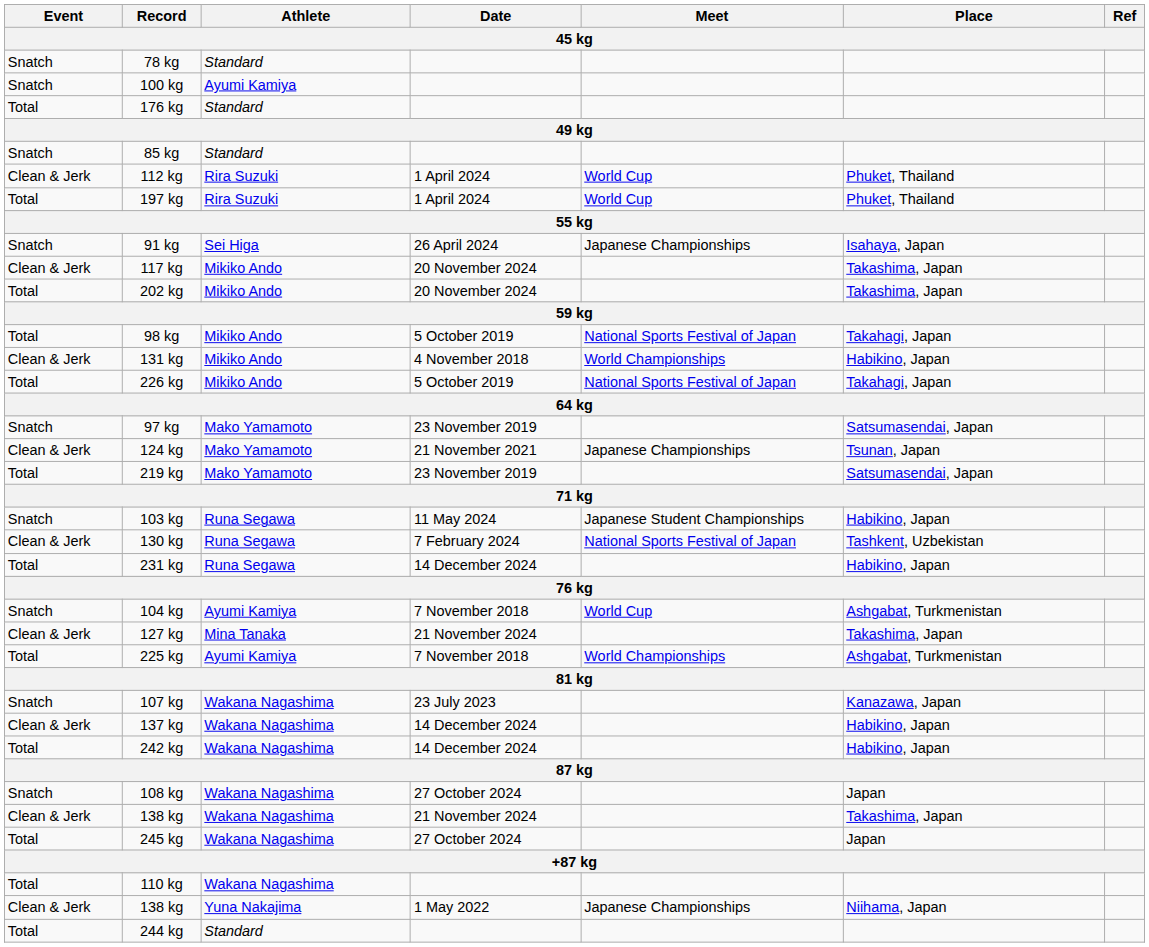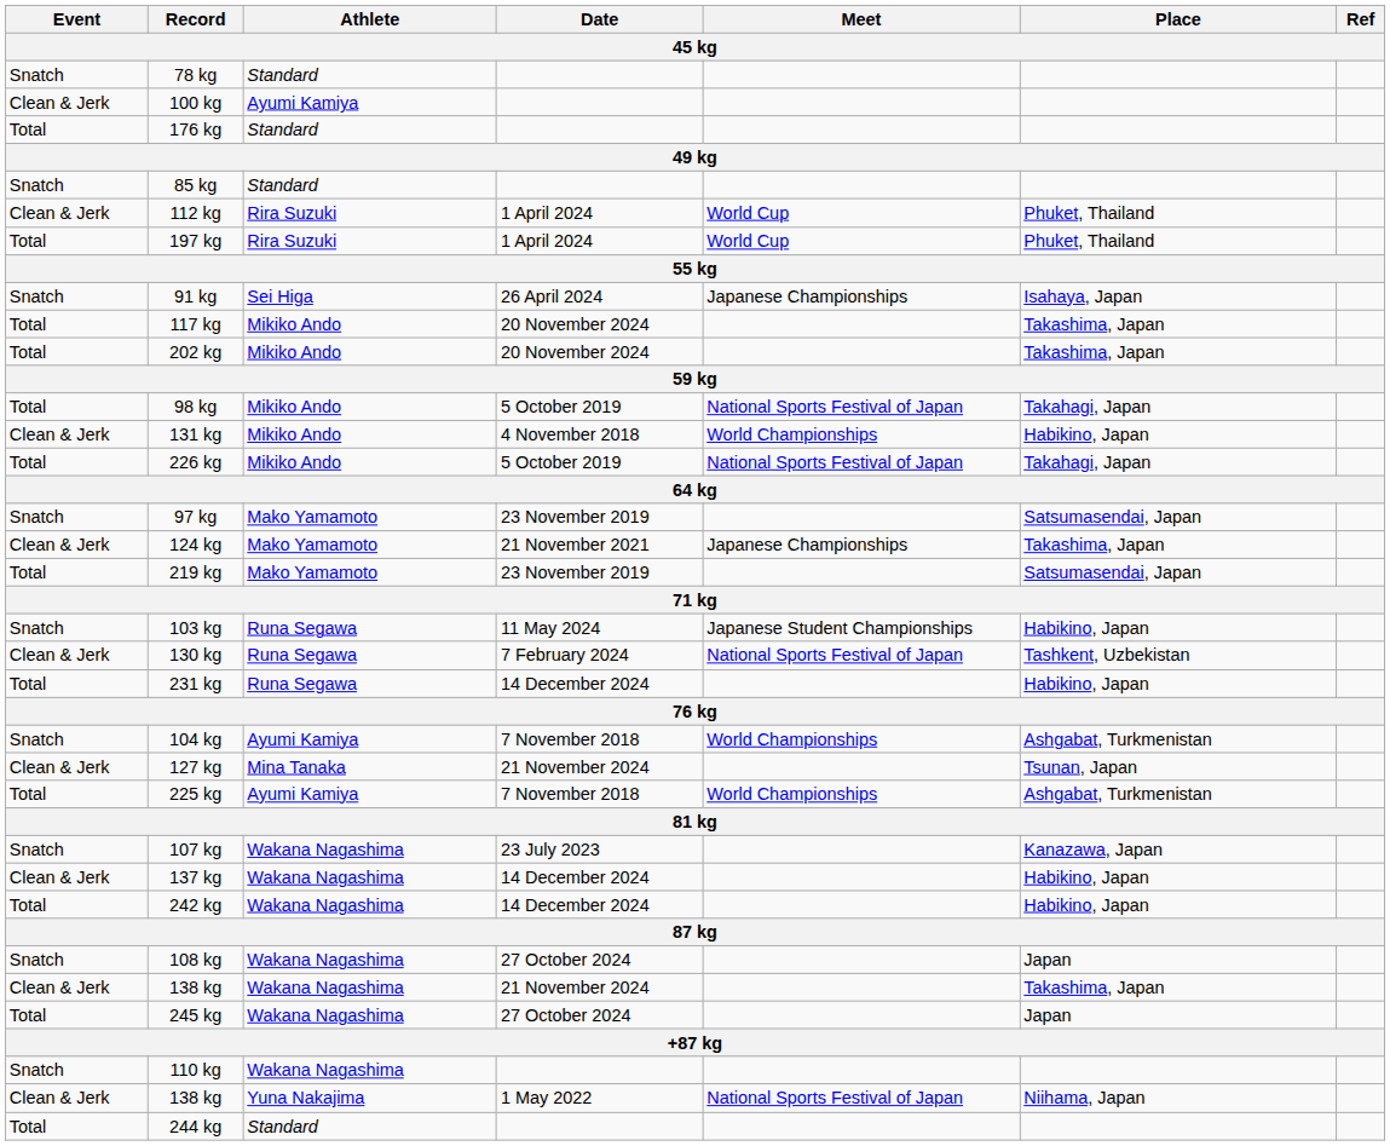 <table class="wikitable" style="font-size:95%; width: 95%;">
 <tr>
 <th width=9%>Event</th>
 <th width=6%>Record</th>
 <th width=16%>Athlete</th>
 <th width=13%>Date</th>
 <th width=20%>Meet</th>
 <th width=20%>Place</th>
 <th width=3%>Ref</th>
 </tr>
 <tr bgcolor="#DDDDDD">
 <th colspan="7">45 kg</th>
 </tr>
 <tr>
 <td>Snatch</td>
 <td align="center">78 kg</td>
 <td><em>Standard</em></td>
 <td></td>
 <td></td>
 <td></td>
 <td></td>
 </tr>
 <tr>
-<td>Snatch</td>
+<td>Clean & Jerk</td>
 <td align="center">100 kg</td>
 <td><a href='#'>Ayumi Kamiya</a></td>
 <td></td>
 <td></td>
 <td></td>
 <td></td>
 </tr>
 <tr>
 <td>Total</td>
 <td align="center">176 kg</td>
 <td><em>Standard</em></td>
 <td></td>
 <td></td>
 <td></td>
 <td></td>
 </tr>
 <tr bgcolor="#DDDDDD">
 <th colspan="7">49 kg</th>
 </tr>
 <tr>
 <td>Snatch</td>
 <td align="center">85 kg</td>
 <td><em>Standard</em></td>
 <td></td>
 <td></td>
 <td></td>
 <td></td>
 </tr>
 <tr>
 <td>Clean & Jerk</td>
 <td align=center>112 kg</td>
 <td><a href='#'>Rira Suzuki</a></td>
 <td>1 April 2024</td>
 <td><a href='#'>World Cup</a></td>
 <td><a href='#'>Phuket</a>, Thailand</td>
 <td></td>
 </tr>
 <tr>
 <td>Total</td>
 <td align=center>197 kg</td>
 <td><a href='#'>Rira Suzuki</a></td>
 <td>1 April 2024</td>
 <td><a href='#'>World Cup</a></td>
 <td><a href='#'>Phuket</a>, Thailand</td>
 <td></td>
 </tr>
 <tr bgcolor="#DDDDDD">
 <th colspan="7">55 kg</th>
 </tr>
 <tr>
 <td>Snatch</td>
 <td align="center">91 kg</td>
 <td><a href='#'>Sei Higa</a></td>
 <td>26 April 2024</td>
 <td>Japanese Championships</td>
 <td><a href='#'>Isahaya</a>, Japan</td>
 <td></td>
 </tr>
 <tr>
-<td>Clean & Jerk</td>
+<td>Total</td>
 <td align="center">117 kg</td>
 <td><a href='#'>Mikiko Ando</a></td>
 <td>20 November 2024</td>
 <td></td>
 <td><a href='#'>Takashima</a>, Japan</td>
 <td></td>
 </tr>
 <tr>
 <td>Total</td>
 <td align="center">202 kg</td>
 <td><a href='#'>Mikiko Ando</a></td>
 <td>20 November 2024</td>
 <td></td>
 <td><a href='#'>Takashima</a>, Japan</td>
 <td></td>
 </tr>
 <tr bgcolor="#DDDDDD">
 <th colspan="7">59 kg</th>
 </tr>
 <tr>
 <td>Total</td>
 <td align="center">98 kg</td>
 <td><a href='#'>Mikiko Ando</a></td>
 <td>5 October 2019</td>
 <td><a href='#'>National Sports Festival of Japan</a></td>
 <td><a href='#'>Takahagi</a>, Japan</td>
 <td></td>
 </tr>
 <tr>
 <td>Clean & Jerk</td>
 <td align="center">131 kg</td>
 <td><a href='#'>Mikiko Ando</a></td>
 <td>4 November 2018</td>
 <td><a href='#'>World Championships</a></td>
 <td><a href='#'>Habikino</a>, Japan</td>
 <td></td>
 </tr>
 <tr>
 <td>Total</td>
 <td align="center">226 kg</td>
 <td><a href='#'>Mikiko Ando</a></td>
 <td>5 October 2019</td>
 <td><a href='#'>National Sports Festival of Japan</a></td>
 <td><a href='#'>Takahagi</a>, Japan</td>
 <td></td>
 </tr>
 <tr bgcolor="#DDDDDD">
 <th colspan="7">64 kg</th>
 </tr>
 <tr>
 <td>Snatch</td>
 <td align="center">97 kg</td>
 <td><a href='#'>Mako Yamamoto</a></td>
 <td>23 November 2019</td>
 <td></td>
 <td><a href='#'>Satsumasendai</a>, Japan</td>
 <td></td>
 </tr>
 <tr>
 <td>Clean & Jerk</td>
 <td align="center">124 kg</td>
 <td><a href='#'>Mako Yamamoto</a></td>
 <td>21 November 2021</td>
 <td>Japanese Championships</td>
-<td><a href='#'>Tsunan</a>, Japan</td>
+<td><a href='#'>Takashima</a>, Japan</td>
 <td></td>
 </tr>
 <tr>
 <td>Total</td>
 <td align="center">219 kg</td>
 <td><a href='#'>Mako Yamamoto</a></td>
 <td>23 November 2019</td>
 <td></td>
 <td><a href='#'>Satsumasendai</a>, Japan</td>
 <td></td>
 </tr>
 <tr bgcolor="#DDDDDD">
 <th colspan=7>71 kg</th>
 </tr>
 <tr>
 <td>Snatch</td>
 <td align=center>103 kg</td>
 <td><a href='#'>Runa Segawa</a></td>
 <td>11 May 2024</td>
 <td>Japanese Student Championships</td>
 <td><a href='#'>Habikino</a>, Japan</td>
 <td></td>
 </tr>
 <tr>
 <td>Clean & Jerk</td>
 <td align=center>130 kg</td>
 <td><a href='#'>Runa Segawa</a></td>
 <td>7 February 2024</td>
 <td><a href='#'>National Sports Festival of Japan</a></td>
 <td><a href='#'>Tashkent</a>, Uzbekistan</td>
 <td></td>
 </tr>
 <tr>
 <td>Total</td>
 <td align=center>231 kg</td>
 <td><a href='#'>Runa Segawa</a></td>
 <td>14 December 2024</td>
 <td></td>
 <td><a href='#'>Habikino</a>, Japan</td>
 <td></td>
 </tr>
 <tr bgcolor="#DDDDDD">
 <th colspan="7">76 kg</th>
 </tr>
 <tr>
 <td>Snatch</td>
 <td align="center">104 kg</td>
 <td><a href='#'>Ayumi Kamiya</a></td>
 <td>7 November 2018</td>
-<td><a href='#'>World Cup</a></td>
+<td><a href='#'>World Championships</a></td>
 <td><a href='#'>Ashgabat</a>, Turkmenistan</td>
 <td></td>
 </tr>
 <tr>
 <td>Clean & Jerk</td>
 <td align="center">127 kg</td>
 <td><a href='#'>Mina Tanaka</a></td>
 <td>21 November 2024</td>
 <td></td>
-<td><a href='#'>Takashima</a>, Japan</td>
+<td><a href='#'>Tsunan</a>, Japan</td>
 <td></td>
 </tr>
 <tr>
 <td>Total</td>
 <td align="center">225 kg </td>
 <td><a href='#'>Ayumi Kamiya</a></td>
 <td>7 November 2018</td>
 <td><a href='#'>World Championships</a></td>
 <td><a href='#'>Ashgabat</a>, Turkmenistan</td>
 <td></td>
 </tr>
 <tr bgcolor="#DDDDDD">
 <th colspan="7">81 kg</th>
 </tr>
 <tr>
 <td>Snatch</td>
 <td align="center">107 kg</td>
 <td><a href='#'>Wakana Nagashima</a></td>
 <td>23 July 2023</td>
 <td></td>
 <td><a href='#'>Kanazawa</a>, Japan</td>
 <td></td>
 </tr>
 <tr>
 <td>Clean & Jerk</td>
 <td align="center">137 kg</td>
 <td><a href='#'>Wakana Nagashima</a></td>
 <td>14 December 2024</td>
 <td></td>
 <td><a href='#'>Habikino</a>, Japan</td>
 <td></td>
 </tr>
 <tr>
 <td>Total</td>
 <td align="center">242 kg</td>
 <td><a href='#'>Wakana Nagashima</a></td>
 <td>14 December 2024</td>
 <td></td>
 <td><a href='#'>Habikino</a>, Japan</td>
 <td></td>
 </tr>
 <tr bgcolor="#DDDDDD">
 <th colspan="7">87 kg</th>
 </tr>
 <tr>
 <td>Snatch</td>
 <td align="center">108 kg</td>
 <td><a href='#'>Wakana Nagashima</a></td>
 <td>27 October 2024</td>
 <td></td>
 <td>Japan</td>
 <td></td>
 </tr>
 <tr>
 <td>Clean & Jerk</td>
 <td align="center">138 kg</td>
 <td><a href='#'>Wakana Nagashima</a></td>
 <td>21 November 2024</td>
 <td></td>
 <td><a href='#'>Takashima</a>, Japan</td>
 <td></td>
 </tr>
 <tr>
 <td>Total</td>
 <td align="center">245 kg</td>
 <td><a href='#'>Wakana Nagashima</a></td>
 <td>27 October 2024</td>
 <td></td>
 <td>Japan</td>
 <td></td>
 </tr>
 <tr bgcolor="#DDDDDD">
 <th colspan="7">+87 kg</th>
 </tr>
 <tr>
-<td>Total</td>
+<td>Snatch</td>
 <td align="center">110 kg</td>
 <td><a href='#'>Wakana Nagashima</a></td>
 <td></td>
 <td></td>
 <td></td>
 <td></td>
 </tr>
 <tr>
 <td>Clean & Jerk</td>
 <td align="center">138 kg</td>
 <td><a href='#'>Yuna Nakajima</a></td>
 <td>1 May 2022</td>
-<td>Japanese Championships</td>
+<td><a href='#'>National Sports Festival of Japan</a></td>
 <td><a href='#'>Niihama</a>, Japan</td>
 <td></td>
 </tr>
 <tr>
 <td>Total</td>
 <td align="center">244 kg</td>
 <td><em>Standard</em></td>
 <td></td>
 <td></td>
 <td></td>
 <td></td>
 </tr>
 </table>
